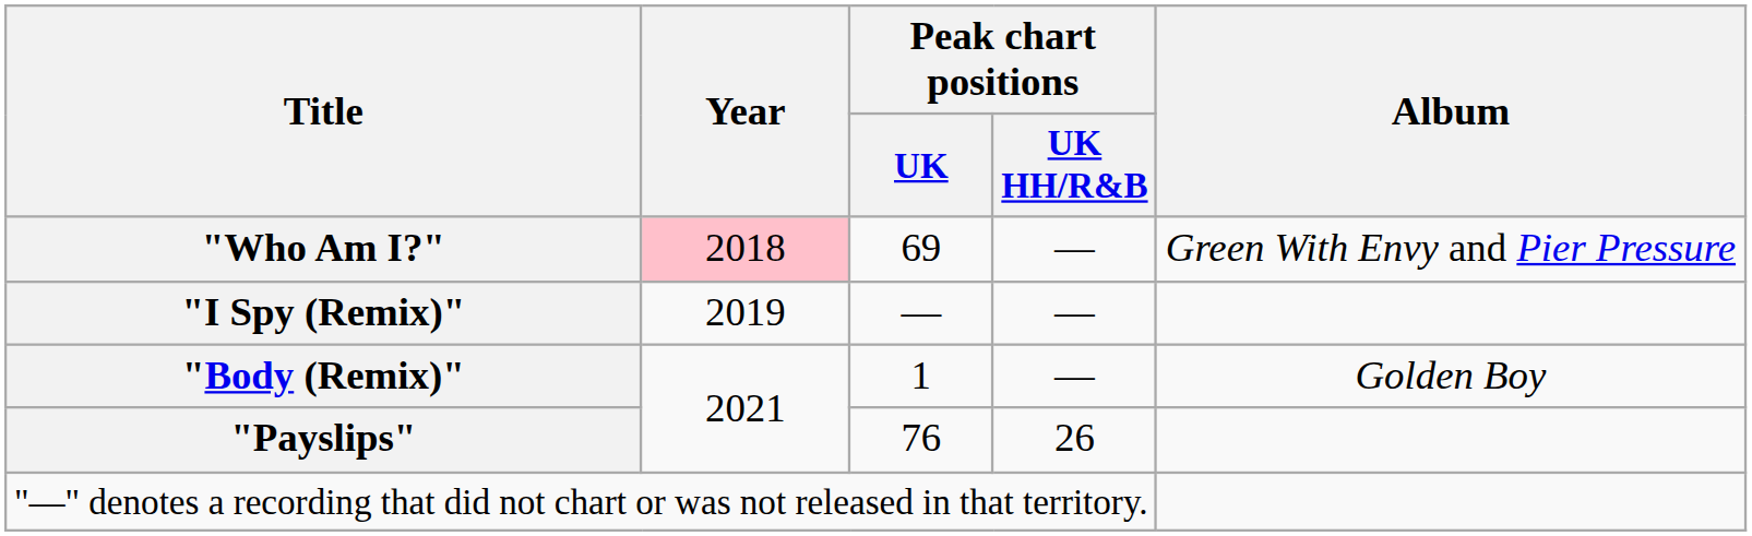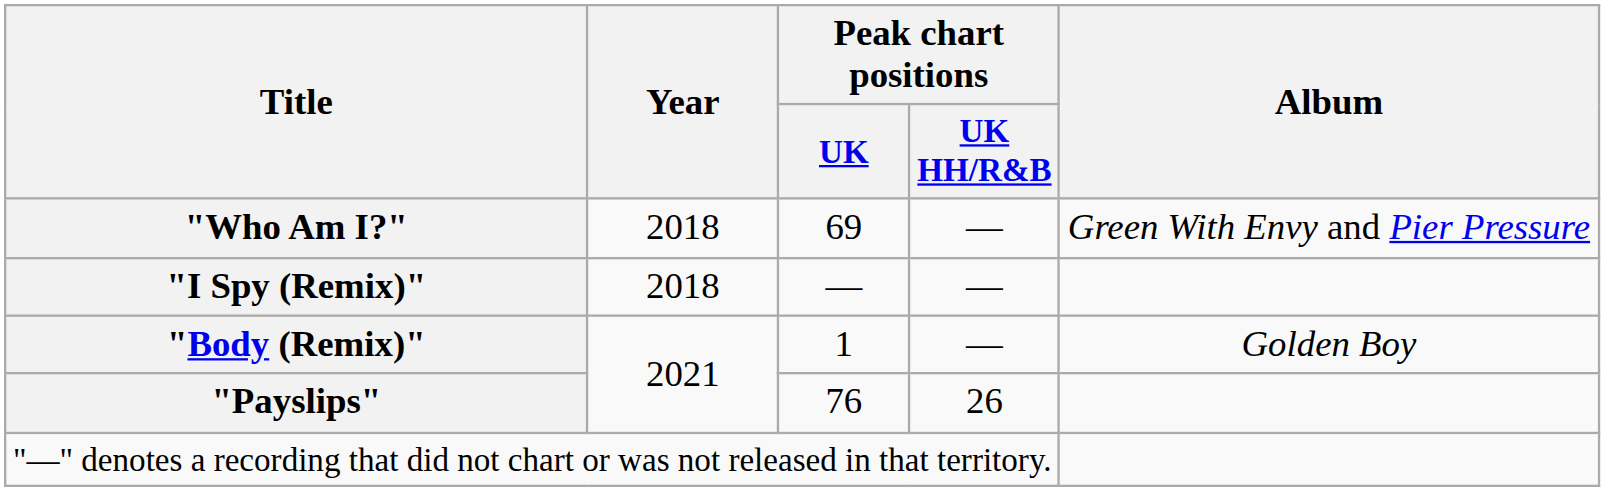 <table class="wikitable plainrowheaders" style="text-align:center;" border="1">
 <tr>
 <th scope="col" rowspan="2">Title</th>
 <th scope="col" rowspan="2">Year</th>
 <th scope="col" colspan="2">Peak chart positions</th>
 <th scope="col" rowspan="2">Album</th>
 </tr>
 <tr>
 <th scope="col" style="width:3.5em;font-size:90%;"><a href='#'>UK</a><br></th>
 <th scope="col" style="width:3.5em;font-size:90%;"><a href='#'>UK<br>HH/R&B</a></th>
 </tr>
 <tr>
 <th scope="row">"Who Am I?"<br></th>
-<td style="background: pink;">2018</td>
+<td>2018</td>
 <td>69</td>
 <td>—</td>
 <td><em>Green With Envy</em> and <em><a href='#'>Pier Pressure</a></em></td>
 </tr>
 <tr>
 <th scope="row">"I Spy (Remix)"<br></th>
-<td>2019</td>
+<td>2018</td>
 <td>—</td>
 <td>—</td>
 <td></td>
 </tr>
 <tr>
 <th scope="row">"<a href='#'>Body</a> (Remix)"<br></th>
 <td rowspan="2">2021</td>
 <td>1</td>
 <td>—</td>
 <td><em>Golden Boy</em></td>
 </tr>
 <tr>
 <th scope="row">"Payslips"<br></th>
 <td>76</td>
 <td>26</td>
 <td></td>
 </tr>
 <tr>
 <td colspan="4" style="font-size:90%">"—" denotes a recording that did not chart or was not released in that territory.</td>
 </tr>
 </table>
